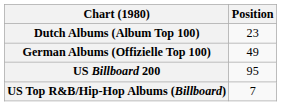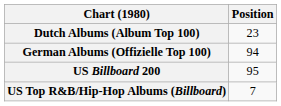 <table class="wikitable sortable plainrowheaders" style="text-align:center">
 <tr>
 <th>Chart (1980)</th>
 <th>Position</th>
 </tr>
 <tr>
 <th scope="row">Dutch Albums (Album Top 100)</th>
 <td>23</td>
 </tr>
 <tr>
 <th scope="row">German Albums (Offizielle Top 100)</th>
-<td>49</td>
+<td>94</td>
 </tr>
 <tr>
 <th scope="row">US <em>Billboard</em> 200</th>
 <td>95</td>
 </tr>
 <tr>
 <th scope="row">US Top R&B/Hip-Hop Albums (<em>Billboard</em>)</th>
 <td>7</td>
 </tr>
 </table>
